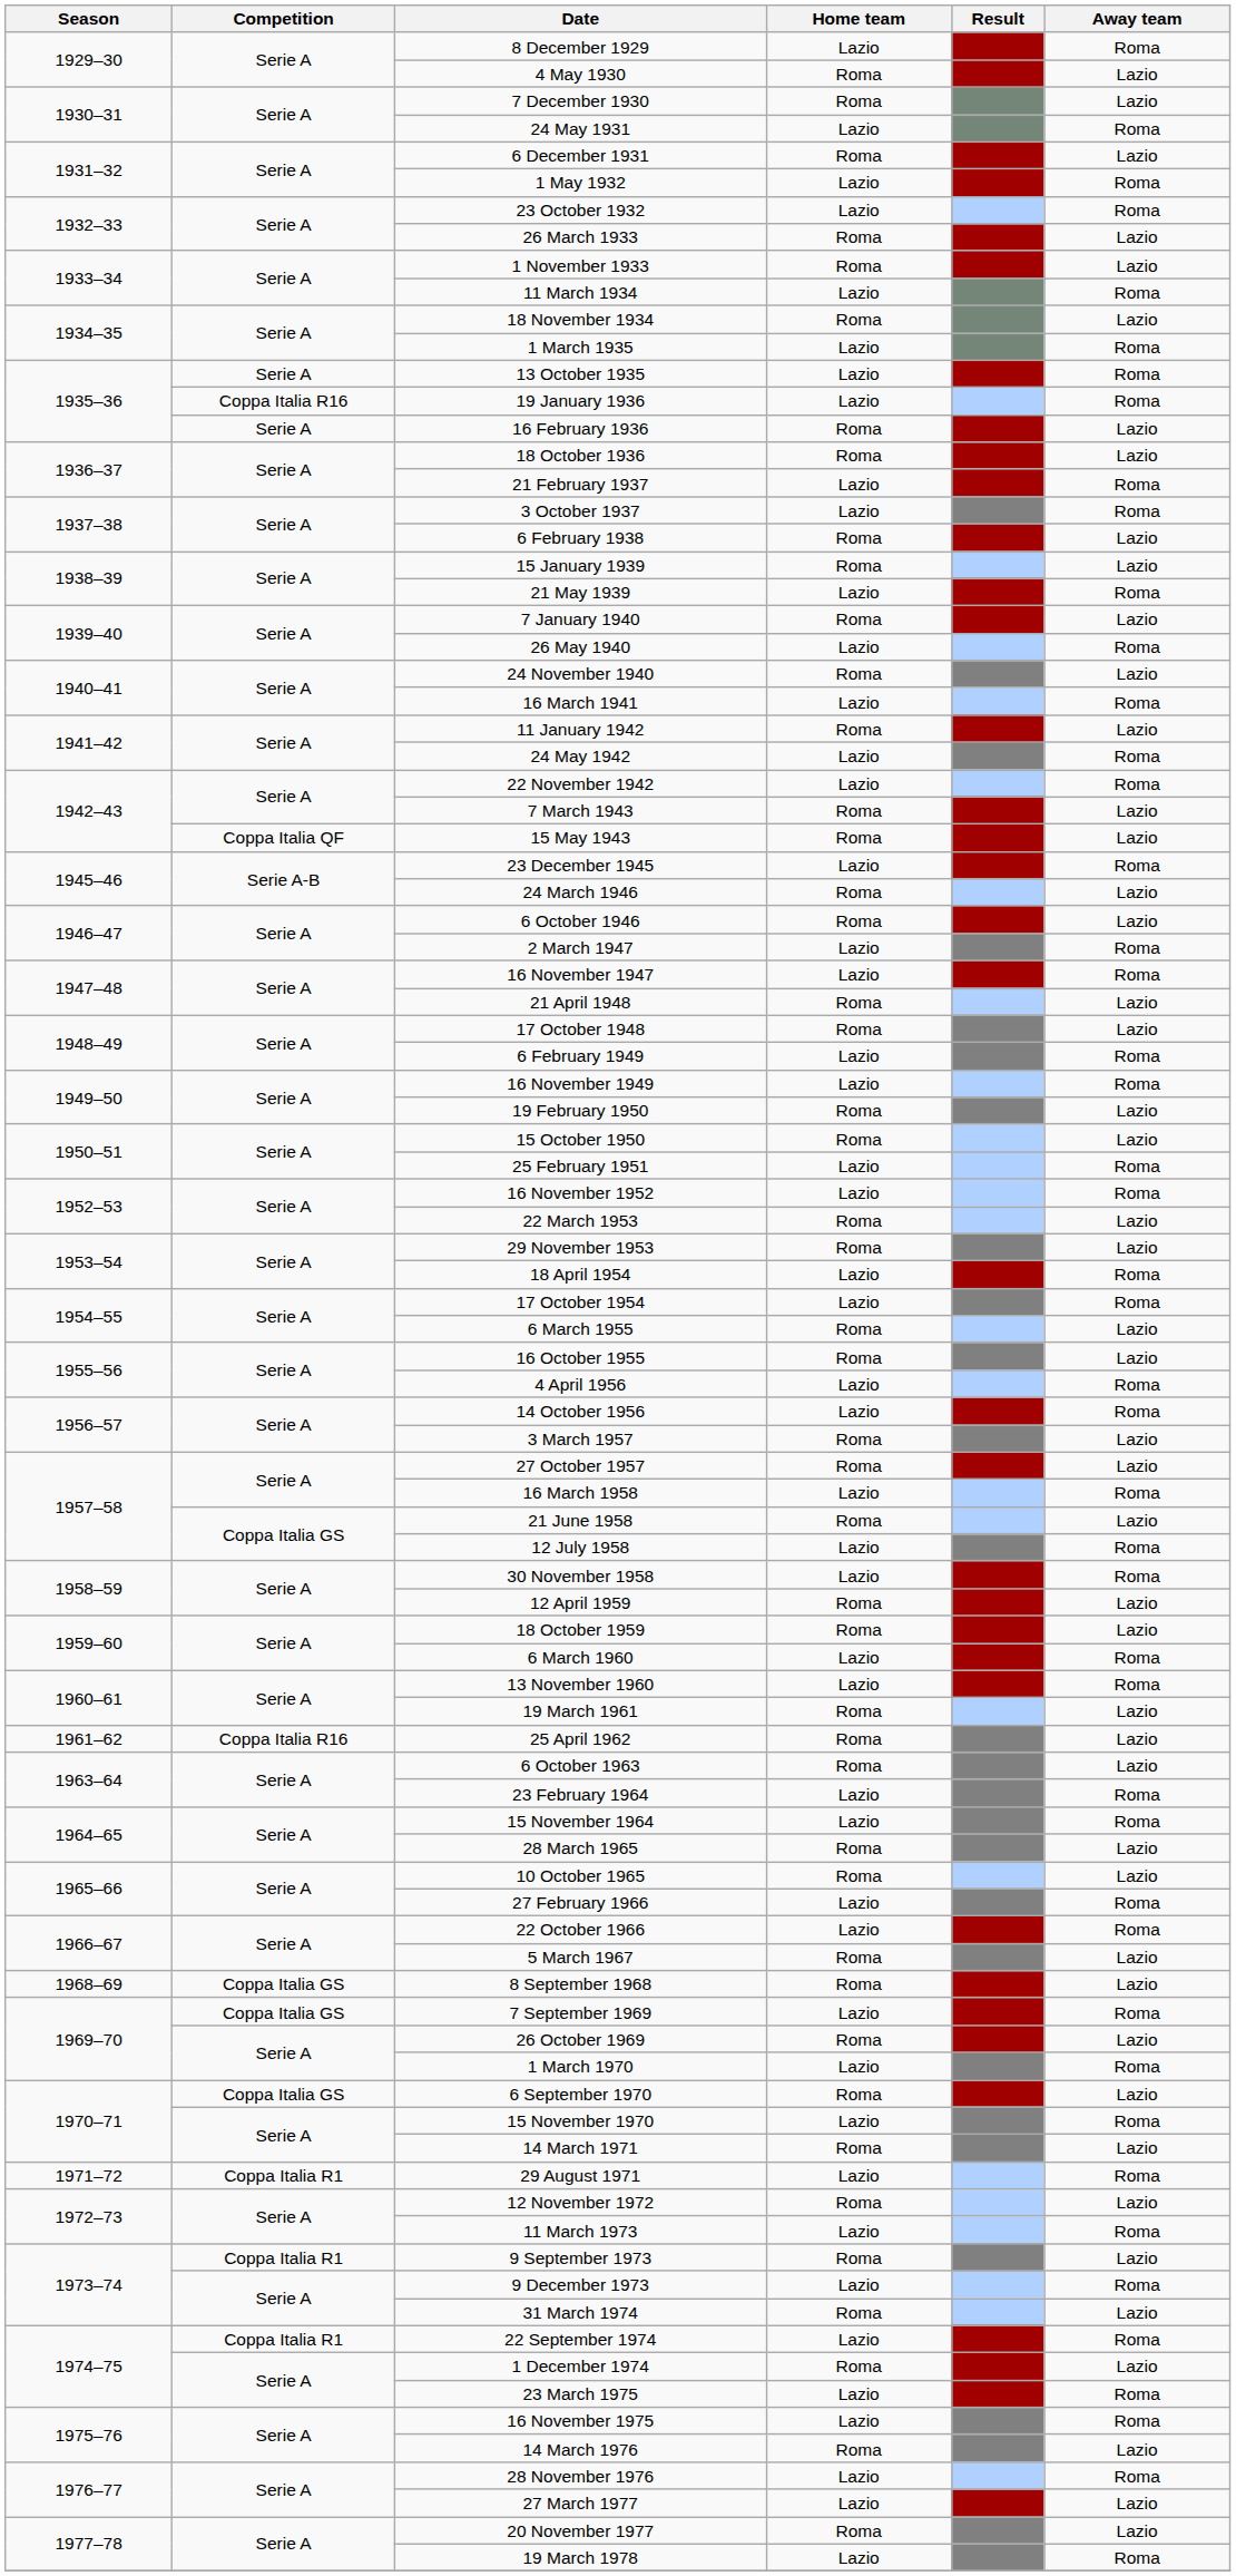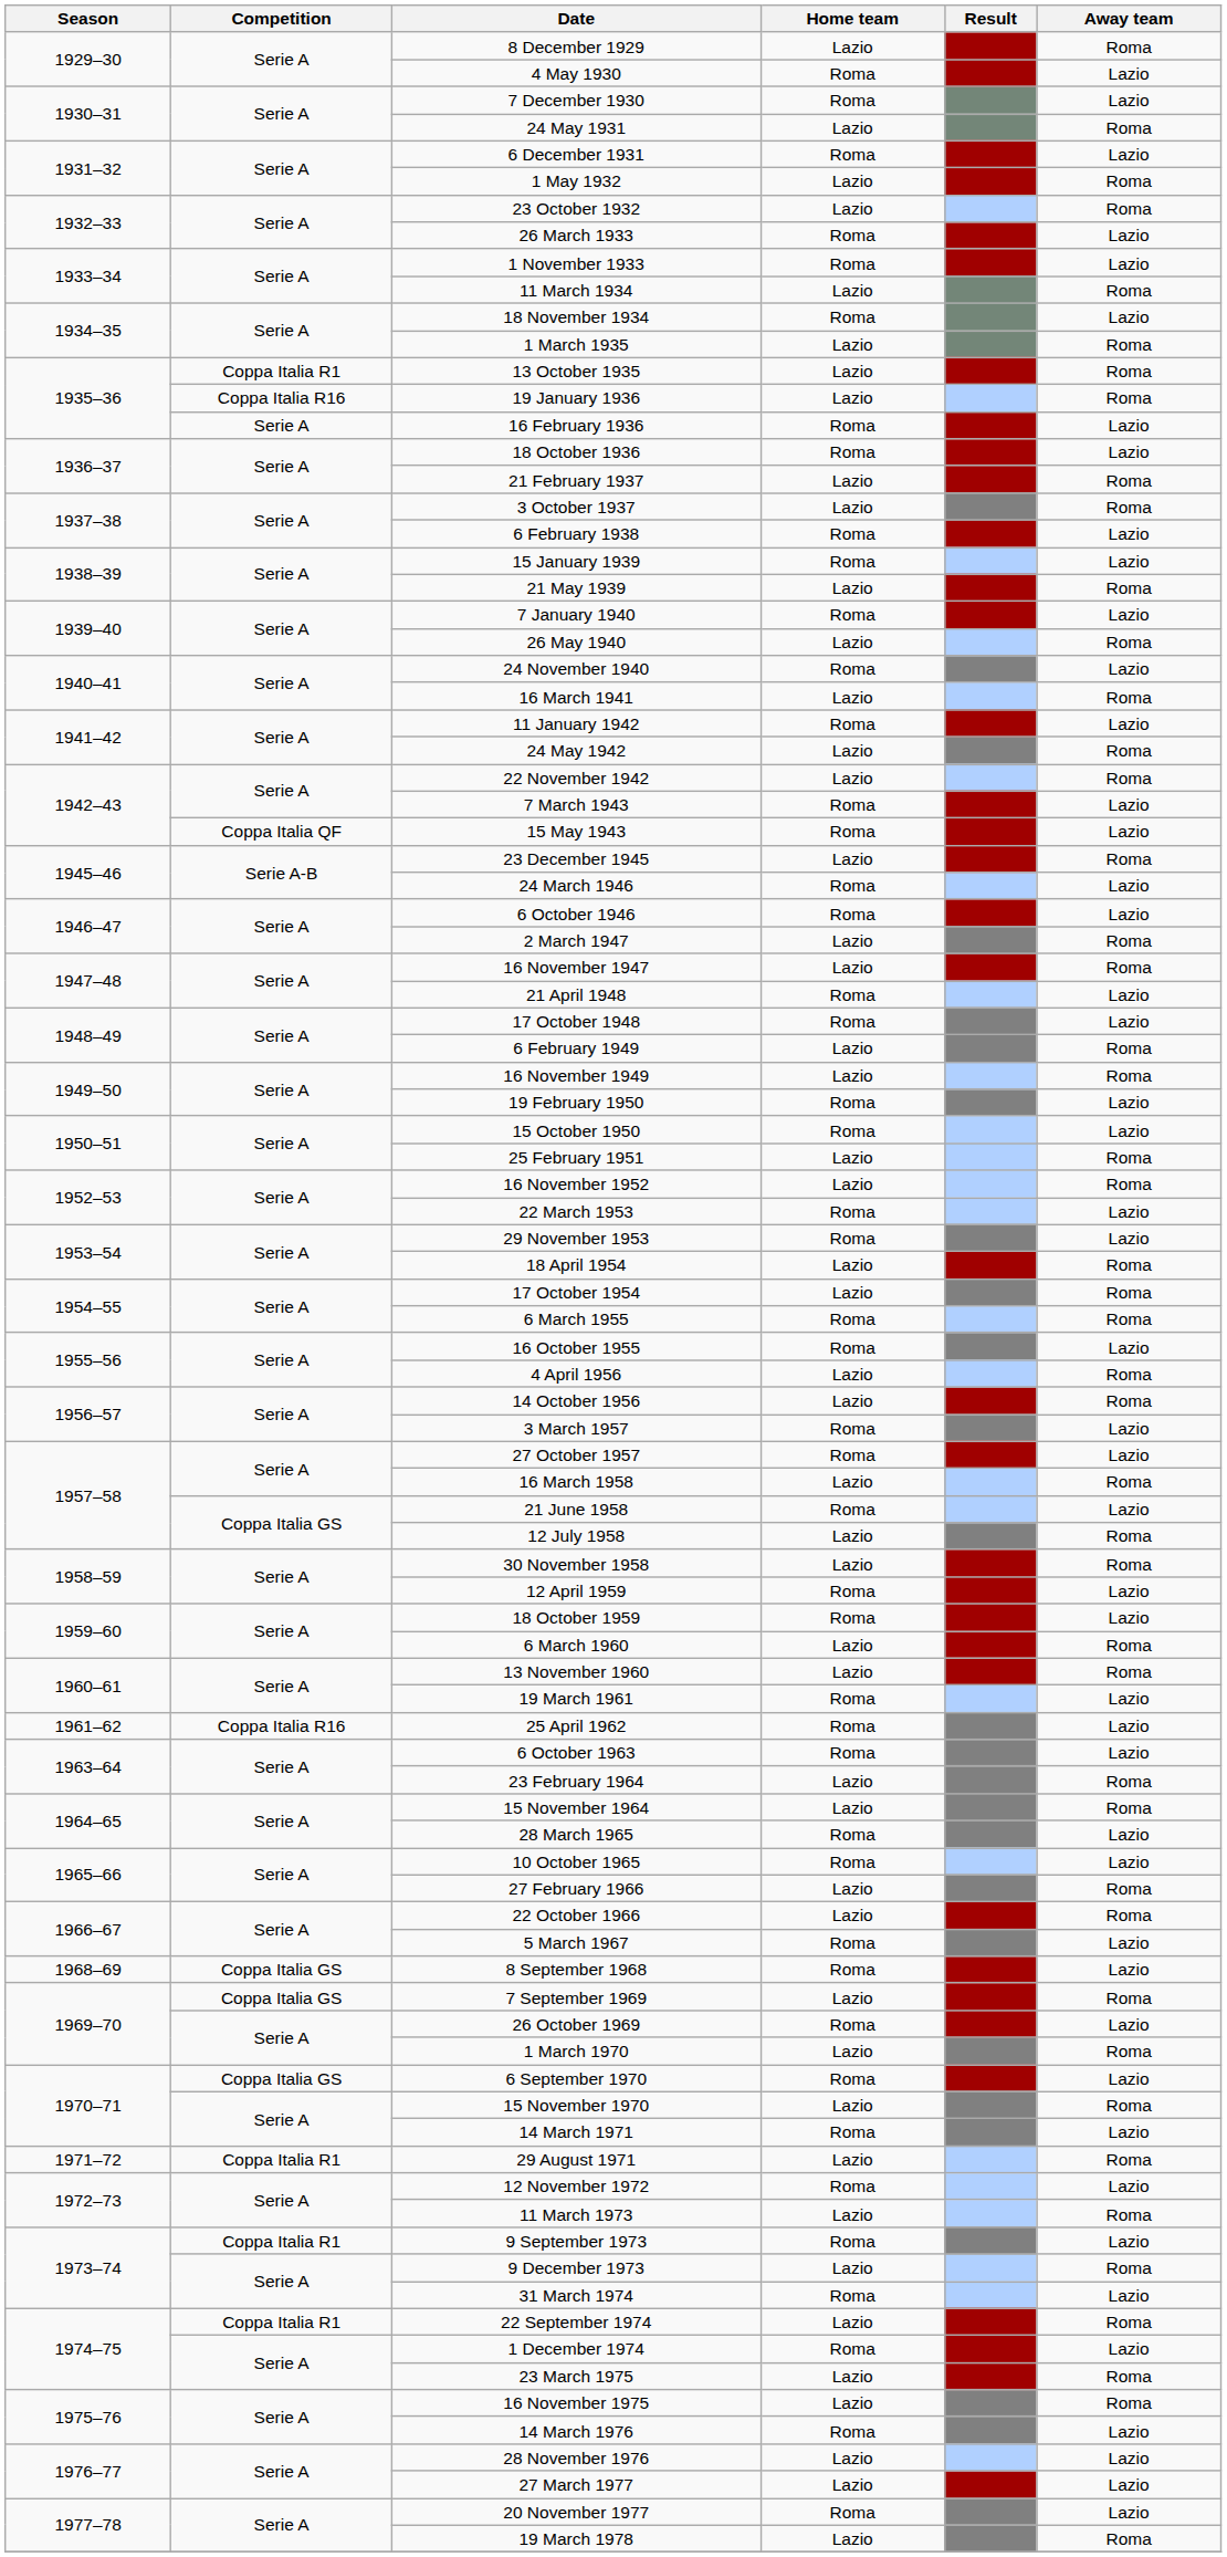 <table class="wikitable" style="text-align: center; font-size: 11px">
 <tr>
 <th width=9%>Season</th>
 <th width=12%>Competition</th>
 <th width=20%>Date</th>
 <th width=10%>Home team</th>
 <th width=5%>Result</th>
 <th width=10%>Away team</th>
 </tr>
 <tr>
 <td rowspan="2">1929–30</td>
 <td rowspan="2">Serie A</td>
 <td>8 December 1929</td>
 <td>Lazio</td>
 <td bgcolor=#A00000></td>
 <td>Roma</td>
 </tr>
 <tr>
 <td>4 May 1930</td>
 <td>Roma</td>
 <td bgcolor=#A00000></td>
 <td>Lazio</td>
 </tr>
 <tr>
 <td rowspan="2">1930–31</td>
 <td rowspan="2">Serie A</td>
 <td>7 December 1930</td>
 <td>Roma</td>
 <td bgcolor=738678></td>
 <td>Lazio</td>
 </tr>
 <tr>
 <td>24 May 1931</td>
 <td>Lazio</td>
 <td bgcolor=738678></td>
 <td>Roma</td>
 </tr>
 <tr>
 <td rowspan="2">1931–32</td>
 <td rowspan=2>Serie A</td>
 <td>6 December 1931</td>
 <td>Roma</td>
 <td bgcolor=#A00000></td>
 <td>Lazio</td>
 </tr>
 <tr>
 <td>1 May 1932</td>
 <td>Lazio</td>
 <td bgcolor=#A00000></td>
 <td>Roma</td>
 </tr>
 <tr>
 <td rowspan="2">1932–33</td>
 <td rowspan=2>Serie A</td>
 <td>23 October 1932</td>
 <td>Lazio</td>
 <td bgcolor=#B0d0ff></td>
 <td>Roma</td>
 </tr>
 <tr>
 <td>26 March 1933</td>
 <td>Roma</td>
 <td bgcolor=#A00000></td>
 <td>Lazio</td>
 </tr>
 <tr>
 <td rowspan="2">1933–34</td>
 <td rowspan=2>Serie A</td>
 <td>1 November 1933</td>
 <td>Roma</td>
 <td bgcolor=#A00000></td>
 <td>Lazio</td>
 </tr>
 <tr>
 <td>11 March 1934</td>
 <td>Lazio</td>
 <td bgcolor=738678></td>
 <td>Roma</td>
 </tr>
 <tr>
 <td rowspan="2">1934–35</td>
 <td rowspan=2>Serie A</td>
 <td>18 November 1934</td>
 <td>Roma</td>
 <td bgcolor=738678></td>
 <td>Lazio</td>
 </tr>
 <tr>
 <td>1 March 1935</td>
 <td>Lazio</td>
 <td bgcolor=738678></td>
 <td>Roma</td>
 </tr>
 <tr>
 <td rowspan="3">1935–36</td>
-<td>Serie A</td>
+<td>Coppa Italia R1</td>
 <td>13 October 1935</td>
 <td>Lazio</td>
 <td bgcolor=#A00000></td>
 <td>Roma</td>
 </tr>
 <tr>
 <td>Coppa Italia R16</td>
 <td>19 January 1936</td>
 <td>Lazio</td>
 <td bgcolor=#B0d0ff></td>
 <td>Roma</td>
 </tr>
 <tr>
 <td>Serie A</td>
 <td>16 February 1936</td>
 <td>Roma</td>
 <td bgcolor=#A00000></td>
 <td>Lazio</td>
 </tr>
 <tr>
 <td rowspan="2">1936–37</td>
 <td rowspan="2">Serie A</td>
 <td>18 October 1936</td>
 <td>Roma</td>
 <td bgcolor=#A00000></td>
 <td>Lazio</td>
 </tr>
 <tr>
 <td>21 February 1937</td>
 <td>Lazio</td>
 <td bgcolor=#A00000></td>
 <td>Roma</td>
 </tr>
 <tr>
 <td rowspan="2">1937–38</td>
 <td rowspan="2">Serie A</td>
 <td>3 October 1937</td>
 <td>Lazio</td>
 <td bgcolor=808080></td>
 <td>Roma</td>
 </tr>
 <tr>
 <td>6 February 1938</td>
 <td>Roma</td>
 <td bgcolor=#A00000></td>
 <td>Lazio</td>
 </tr>
 <tr>
 <td rowspan="2">1938–39</td>
 <td rowspan="2">Serie A</td>
 <td>15 January 1939</td>
 <td>Roma</td>
 <td bgcolor=#B0d0ff></td>
 <td>Lazio</td>
 </tr>
 <tr>
 <td>21 May 1939</td>
 <td>Lazio</td>
 <td bgcolor=#A00000></td>
 <td>Roma</td>
 </tr>
 <tr>
 <td rowspan="2">1939–40</td>
 <td rowspan="2">Serie A</td>
 <td>7 January 1940</td>
 <td>Roma</td>
 <td bgcolor=#A00000></td>
 <td>Lazio</td>
 </tr>
 <tr>
 <td>26 May 1940</td>
 <td>Lazio</td>
 <td bgcolor=#B0d0ff></td>
 <td>Roma</td>
 </tr>
 <tr>
 <td rowspan="2">1940–41</td>
 <td rowspan="2">Serie A</td>
 <td>24 November 1940</td>
 <td>Roma</td>
 <td bgcolor=808080></td>
 <td>Lazio</td>
 </tr>
 <tr>
 <td>16 March 1941</td>
 <td>Lazio</td>
 <td bgcolor=#B0d0ff></td>
 <td>Roma</td>
 </tr>
 <tr>
 <td rowspan="2">1941–42</td>
 <td rowspan="2">Serie A</td>
 <td>11 January 1942</td>
 <td>Roma</td>
 <td bgcolor=#A00000></td>
 <td>Lazio</td>
 </tr>
 <tr>
 <td>24 May 1942</td>
 <td>Lazio</td>
 <td bgcolor=808080></td>
 <td>Roma</td>
 </tr>
 <tr>
 <td rowspan="3">1942–43</td>
 <td rowspan="2">Serie A</td>
 <td>22 November 1942</td>
 <td>Lazio</td>
 <td bgcolor=#B0d0ff></td>
 <td>Roma</td>
 </tr>
 <tr>
 <td>7 March 1943</td>
 <td>Roma</td>
 <td bgcolor=#A00000></td>
 <td>Lazio</td>
 </tr>
 <tr>
 <td>Coppa Italia QF</td>
 <td>15 May 1943</td>
 <td>Roma</td>
 <td bgcolor=#A00000></td>
 <td>Lazio</td>
 </tr>
 <tr>
 <td rowspan="2">1945–46</td>
 <td rowspan="2">Serie A-B</td>
 <td>23 December 1945</td>
 <td>Lazio</td>
 <td bgcolor=#A00000></td>
 <td>Roma</td>
 </tr>
 <tr>
 <td>24 March 1946</td>
 <td>Roma</td>
 <td bgcolor=#B0d0ff></td>
 <td>Lazio</td>
 </tr>
 <tr>
 <td rowspan="2">1946–47</td>
 <td rowspan="2">Serie A</td>
 <td>6 October 1946</td>
 <td>Roma</td>
 <td bgcolor=#A00000></td>
 <td>Lazio</td>
 </tr>
 <tr>
 <td>2 March 1947</td>
 <td>Lazio</td>
 <td bgcolor=808080></td>
 <td>Roma</td>
 </tr>
 <tr>
 <td rowspan="2">1947–48</td>
 <td rowspan="2">Serie A</td>
 <td>16 November 1947</td>
 <td>Lazio</td>
 <td bgcolor=#A00000></td>
 <td>Roma</td>
 </tr>
 <tr>
 <td>21 April 1948</td>
 <td>Roma</td>
 <td bgcolor=#B0d0ff></td>
 <td>Lazio</td>
 </tr>
 <tr>
 <td rowspan="2">1948–49</td>
 <td rowspan="2">Serie A</td>
 <td>17 October 1948</td>
 <td>Roma</td>
 <td bgcolor=808080></td>
 <td>Lazio</td>
 </tr>
 <tr>
 <td>6 February 1949</td>
 <td>Lazio</td>
 <td bgcolor=808080></td>
 <td>Roma</td>
 </tr>
 <tr>
 <td rowspan="2">1949–50</td>
 <td rowspan="2">Serie A</td>
 <td>16 November 1949</td>
 <td>Lazio</td>
 <td bgcolor=#B0d0ff></td>
 <td>Roma</td>
 </tr>
 <tr>
 <td>19 February 1950</td>
 <td>Roma</td>
 <td bgcolor=808080></td>
 <td>Lazio</td>
 </tr>
 <tr>
 <td rowspan="2">1950–51</td>
 <td rowspan="2">Serie A</td>
 <td>15 October 1950</td>
 <td>Roma</td>
 <td bgcolor=#B0d0ff></td>
 <td>Lazio</td>
 </tr>
 <tr>
 <td>25 February 1951</td>
 <td>Lazio</td>
 <td bgcolor=#B0d0ff></td>
 <td>Roma</td>
 </tr>
 <tr>
 <td rowspan="2">1952–53</td>
 <td rowspan="2">Serie A</td>
 <td>16 November 1952</td>
 <td>Lazio</td>
 <td bgcolor=#B0d0ff></td>
 <td>Roma</td>
 </tr>
 <tr>
 <td>22 March 1953</td>
 <td>Roma</td>
 <td bgcolor=#B0d0ff></td>
 <td>Lazio</td>
 </tr>
 <tr>
 <td rowspan="2">1953–54</td>
 <td rowspan="2">Serie A</td>
 <td>29 November 1953</td>
 <td>Roma</td>
 <td bgcolor=808080></td>
 <td>Lazio</td>
 </tr>
 <tr>
 <td>18 April 1954</td>
 <td>Lazio</td>
 <td bgcolor=#A00000></td>
 <td>Roma</td>
 </tr>
 <tr>
 <td rowspan="2">1954–55</td>
 <td rowspan="2">Serie A</td>
 <td>17 October 1954</td>
 <td>Lazio</td>
 <td bgcolor=808080></td>
 <td>Roma</td>
 </tr>
 <tr>
 <td>6 March 1955</td>
 <td>Roma</td>
 <td bgcolor=#B0d0ff></td>
-<td>Lazio</td>
+<td>Roma</td>
 </tr>
 <tr>
 <td rowspan="2">1955–56</td>
 <td rowspan="2">Serie A</td>
 <td>16 October 1955</td>
 <td>Roma</td>
 <td bgcolor=808080></td>
 <td>Lazio</td>
 </tr>
 <tr>
 <td>4 April 1956</td>
 <td>Lazio</td>
 <td bgcolor=#B0d0ff></td>
 <td>Roma</td>
 </tr>
 <tr>
 <td rowspan="2">1956–57</td>
 <td rowspan="2">Serie A</td>
 <td>14 October 1956</td>
 <td>Lazio</td>
 <td bgcolor=#A00000></td>
 <td>Roma</td>
 </tr>
 <tr>
 <td>3 March 1957</td>
 <td>Roma</td>
 <td bgcolor=808080></td>
 <td>Lazio</td>
 </tr>
 <tr>
 <td rowspan="4">1957–58</td>
 <td rowspan="2">Serie A</td>
 <td>27 October 1957</td>
 <td>Roma</td>
 <td bgcolor=#A00000></td>
 <td>Lazio</td>
 </tr>
 <tr>
 <td>16 March 1958</td>
 <td>Lazio</td>
 <td bgcolor=#B0d0ff></td>
 <td>Roma</td>
 </tr>
 <tr>
 <td rowspan="2">Coppa Italia GS</td>
 <td>21 June 1958</td>
 <td>Roma</td>
 <td bgcolor=#B0d0ff></td>
 <td>Lazio</td>
 </tr>
 <tr>
 <td>12 July 1958</td>
 <td>Lazio</td>
 <td bgcolor=808080></td>
 <td>Roma</td>
 </tr>
 <tr>
 <td rowspan="2">1958–59</td>
 <td rowspan="2">Serie A</td>
 <td>30 November 1958</td>
 <td>Lazio</td>
 <td bgcolor=#A00000></td>
 <td>Roma</td>
 </tr>
 <tr>
 <td>12 April 1959</td>
 <td>Roma</td>
 <td bgcolor=#A00000></td>
 <td>Lazio</td>
 </tr>
 <tr>
 <td rowspan="2">1959–60</td>
 <td rowspan="2">Serie A</td>
 <td>18 October 1959</td>
 <td>Roma</td>
 <td bgcolor=#A00000></td>
 <td>Lazio</td>
 </tr>
 <tr>
 <td>6 March 1960</td>
 <td>Lazio</td>
 <td bgcolor=#A00000></td>
 <td>Roma</td>
 </tr>
 <tr>
 <td rowspan="2">1960–61</td>
 <td rowspan="2">Serie A</td>
 <td>13 November 1960</td>
 <td>Lazio</td>
 <td bgcolor=#A00000></td>
 <td>Roma</td>
 </tr>
 <tr>
 <td>19 March 1961</td>
 <td>Roma</td>
 <td bgcolor=#B0d0ff></td>
 <td>Lazio</td>
 </tr>
 <tr>
 <td>1961–62</td>
 <td>Coppa Italia R16</td>
 <td>25 April 1962</td>
 <td>Roma</td>
 <td bgcolor=808080></td>
 <td>Lazio</td>
 </tr>
 <tr>
 <td rowspan="2">1963–64</td>
 <td rowspan=2>Serie A</td>
 <td>6 October 1963</td>
 <td>Roma</td>
 <td bgcolor=808080></td>
 <td>Lazio</td>
 </tr>
 <tr>
 <td>23 February 1964</td>
 <td>Lazio</td>
 <td bgcolor=808080></td>
 <td>Roma</td>
 </tr>
 <tr>
 <td rowspan="2">1964–65</td>
 <td rowspan=2>Serie A</td>
 <td>15 November 1964</td>
 <td>Lazio</td>
 <td bgcolor=808080></td>
 <td>Roma</td>
 </tr>
 <tr>
 <td>28 March 1965</td>
 <td>Roma</td>
 <td bgcolor=808080></td>
 <td>Lazio</td>
 </tr>
 <tr>
 <td rowspan="2">1965–66</td>
 <td rowspan=2>Serie A</td>
 <td>10 October 1965</td>
 <td>Roma</td>
 <td bgcolor=#B0d0ff></td>
 <td>Lazio</td>
 </tr>
 <tr>
 <td>27 February 1966</td>
 <td>Lazio</td>
 <td bgcolor=808080></td>
 <td>Roma</td>
 </tr>
 <tr>
 <td rowspan="2">1966–67</td>
 <td rowspan=2>Serie A</td>
 <td>22 October 1966</td>
 <td>Lazio</td>
 <td bgcolor=#A00000></td>
 <td>Roma</td>
 </tr>
 <tr>
 <td>5 March 1967</td>
 <td>Roma</td>
 <td bgcolor=808080></td>
 <td>Lazio</td>
 </tr>
 <tr>
 <td>1968–69</td>
 <td>Coppa Italia GS</td>
 <td>8 September 1968</td>
 <td>Roma</td>
 <td bgcolor=#A00000></td>
 <td>Lazio</td>
 </tr>
 <tr>
 <td rowspan="3">1969–70</td>
 <td>Coppa Italia GS</td>
 <td>7 September 1969</td>
 <td>Lazio</td>
 <td bgcolor=#A00000></td>
 <td>Roma</td>
 </tr>
 <tr>
 <td rowspan=2>Serie A</td>
 <td>26 October 1969</td>
 <td>Roma</td>
 <td bgcolor=#A00000></td>
 <td>Lazio</td>
 </tr>
 <tr>
 <td>1 March 1970</td>
 <td>Lazio</td>
 <td bgcolor=808080></td>
 <td>Roma</td>
 </tr>
 <tr>
 <td rowspan="3">1970–71</td>
 <td>Coppa Italia GS</td>
 <td>6 September 1970</td>
 <td>Roma</td>
 <td bgcolor=#A00000></td>
 <td>Lazio</td>
 </tr>
 <tr>
 <td rowspan=2>Serie A</td>
 <td>15 November 1970</td>
 <td>Lazio</td>
 <td bgcolor=808080></td>
 <td>Roma</td>
 </tr>
 <tr>
 <td>14 March 1971</td>
 <td>Roma</td>
 <td bgcolor=808080></td>
 <td>Lazio</td>
 </tr>
 <tr>
 <td>1971–72</td>
 <td>Coppa Italia R1</td>
 <td>29 August 1971</td>
 <td>Lazio</td>
 <td bgcolor=#B0d0ff></td>
 <td>Roma</td>
 </tr>
 <tr>
 <td rowspan="2">1972–73</td>
 <td rowspan=2>Serie A</td>
 <td>12 November 1972</td>
 <td>Roma</td>
 <td bgcolor=#B0d0ff></td>
 <td>Lazio</td>
 </tr>
 <tr>
 <td>11 March 1973</td>
 <td>Lazio</td>
 <td bgcolor=#B0d0ff></td>
 <td>Roma</td>
 </tr>
 <tr>
 <td rowspan="3">1973–74</td>
 <td>Coppa Italia R1</td>
 <td>9 September 1973</td>
 <td>Roma</td>
 <td bgcolor=808080></td>
 <td>Lazio</td>
 </tr>
 <tr>
 <td rowspan=2>Serie A</td>
 <td>9 December 1973</td>
 <td>Lazio</td>
 <td bgcolor=#B0d0ff></td>
 <td>Roma</td>
 </tr>
 <tr>
 <td>31 March 1974</td>
 <td>Roma</td>
 <td bgcolor=#B0d0ff></td>
 <td>Lazio</td>
 </tr>
 <tr>
 <td rowspan="3">1974–75</td>
 <td>Coppa Italia R1</td>
 <td>22 September 1974</td>
 <td>Lazio</td>
 <td bgcolor=#A00000></td>
 <td>Roma</td>
 </tr>
 <tr>
 <td rowspan=2>Serie A</td>
 <td>1 December 1974</td>
 <td>Roma</td>
 <td bgcolor=#A00000></td>
 <td>Lazio</td>
 </tr>
 <tr>
 <td>23 March 1975</td>
 <td>Lazio</td>
 <td bgcolor=#A00000></td>
 <td>Roma</td>
 </tr>
 <tr>
 <td rowspan="2">1975–76</td>
 <td rowspan=2>Serie A</td>
 <td>16 November 1975</td>
 <td>Lazio</td>
 <td bgcolor=808080></td>
 <td>Roma</td>
 </tr>
 <tr>
 <td>14 March 1976</td>
 <td>Roma</td>
 <td bgcolor=808080></td>
 <td>Lazio</td>
 </tr>
 <tr>
 <td rowspan="2">1976–77</td>
 <td rowspan=2>Serie A</td>
 <td>28 November 1976</td>
 <td>Lazio</td>
 <td bgcolor=#B0d0ff></td>
-<td>Roma</td>
+<td>Lazio</td>
 </tr>
 <tr>
 <td>27 March 1977</td>
 <td>Lazio</td>
 <td bgcolor=#A00000></td>
 <td>Lazio</td>
 </tr>
 <tr>
 <td rowspan="2">1977–78</td>
 <td rowspan=2>Serie A</td>
 <td>20 November 1977</td>
 <td>Roma</td>
 <td bgcolor=808080></td>
 <td>Lazio</td>
 </tr>
 <tr>
 <td>19 March 1978</td>
 <td>Lazio</td>
 <td bgcolor=808080></td>
 <td>Roma</td>
 </tr>
 <tr>
 </tr>
 </table>
